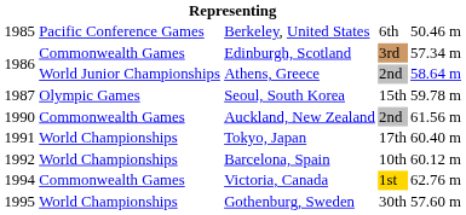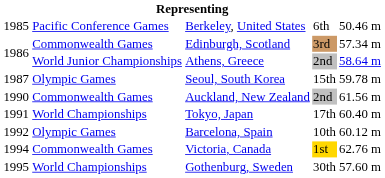 <table>
 <tr>
 <th colspan="5">Representing </th>
 </tr>
 <tr>
 <td>1985</td>
 <td><a href='#'>Pacific Conference Games</a></td>
 <td><a href='#'>Berkeley</a>, <a href='#'>United States</a></td>
 <td>6th</td>
 <td>50.46 m</td>
 </tr>
 <tr>
 <td rowspan=2>1986</td>
 <td><a href='#'>Commonwealth Games</a></td>
 <td><a href='#'>Edinburgh, Scotland</a></td>
 <td bgcolor="cc9966">3rd</td>
 <td>57.34 m</td>
 </tr>
 <tr>
 <td><a href='#'>World Junior Championships</a></td>
 <td><a href='#'>Athens, Greece</a></td>
 <td bgcolor="silver">2nd</td>
 <td><a href='#'>58.64 m</a></td>
 </tr>
 <tr>
 <td>1987</td>
 <td><a href='#'>Olympic Games</a></td>
 <td><a href='#'>Seoul, South Korea</a></td>
 <td>15th</td>
 <td>59.78 m</td>
 </tr>
 <tr>
 <td>1990</td>
 <td><a href='#'>Commonwealth Games</a></td>
 <td><a href='#'>Auckland, New Zealand</a></td>
 <td bgcolor="silver">2nd</td>
 <td>61.56 m</td>
 </tr>
 <tr>
 <td>1991</td>
 <td><a href='#'>World Championships</a></td>
 <td><a href='#'>Tokyo, Japan</a></td>
 <td>17th</td>
 <td>60.40 m</td>
 </tr>
 <tr>
 <td>1992</td>
-<td><a href='#'>World Championships</a></td>
+<td><a href='#'>Olympic Games</a></td>
 <td><a href='#'>Barcelona, Spain</a></td>
 <td>10th</td>
 <td>60.12 m</td>
 </tr>
 <tr>
 <td>1994</td>
 <td><a href='#'>Commonwealth Games</a></td>
 <td><a href='#'>Victoria, Canada</a></td>
 <td bgcolor="gold">1st</td>
 <td>62.76 m</td>
 </tr>
 <tr>
 <td>1995</td>
 <td><a href='#'>World Championships</a></td>
 <td><a href='#'>Gothenburg, Sweden</a></td>
 <td>30th</td>
 <td>57.60 m</td>
 </tr>
 </table>
